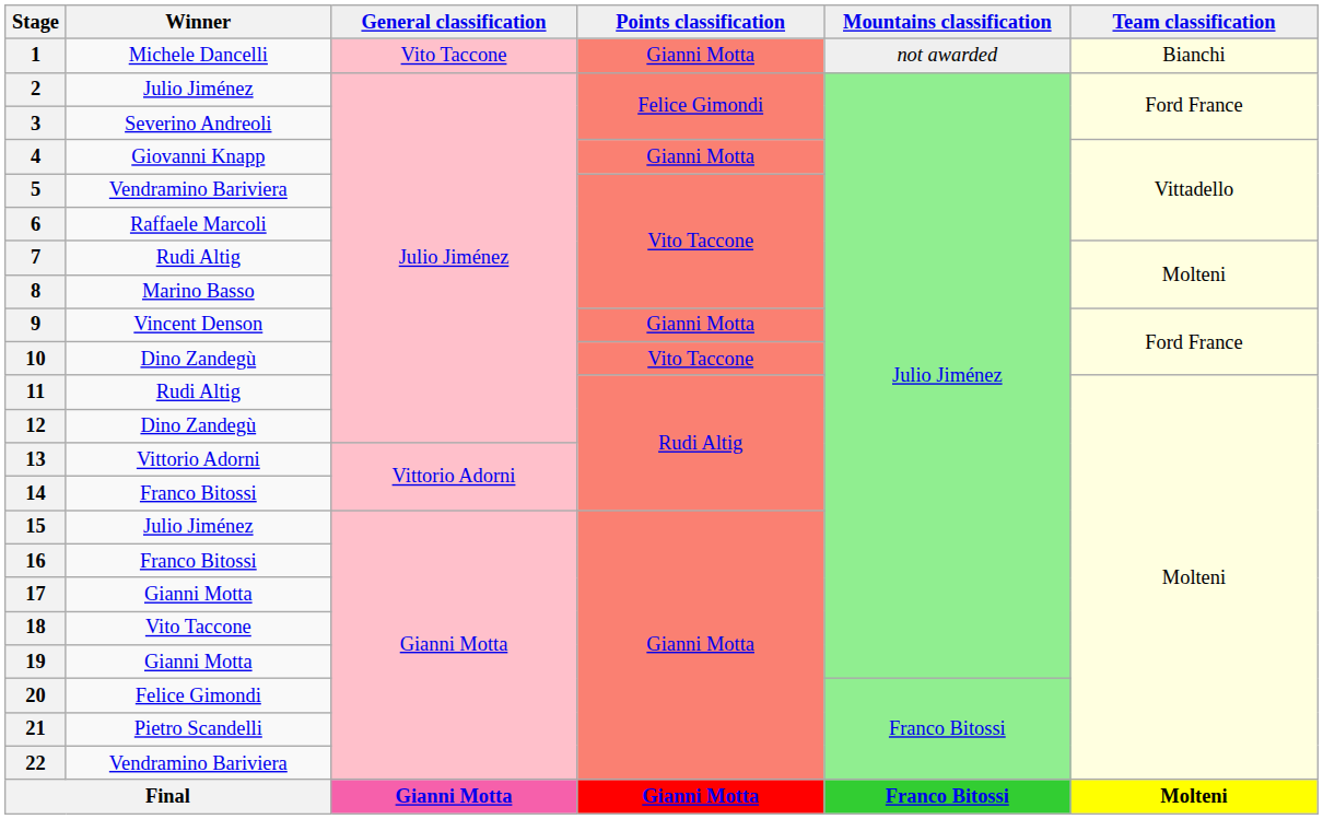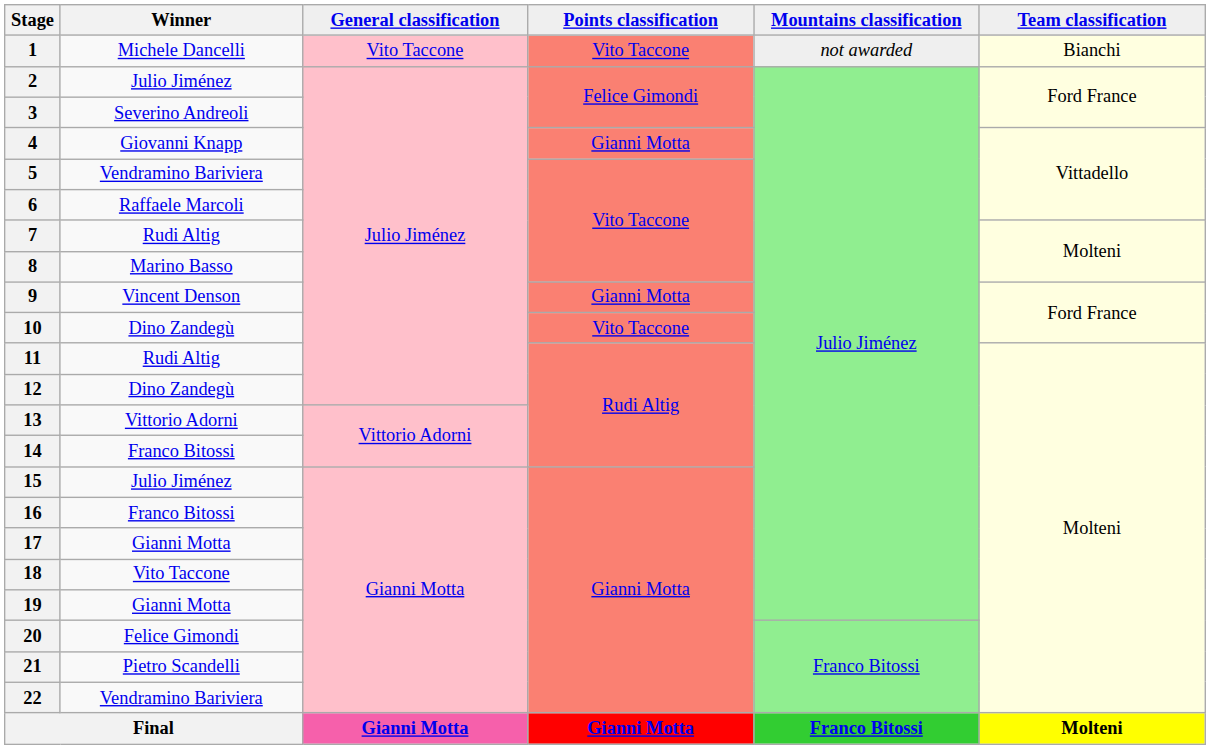 <table class="wikitable" style="text-align: center; font-size:smaller;">
 <tr style="background:#efefef;">
 <th style="width:1%;">Stage</th>
 <th style="width:15%;">Winner</th>
 <th style="background:#efefef; width:14%;"><a href='#'>General classification</a><br></th>
 <th style="background:#efefef; width:14%;"><a href='#'>Points classification</a></th>
 <th style="background:#efefef; width:14%;"><a href='#'>Mountains classification</a></th>
 <th style="background:#efefef; width:14%;"><a href='#'>Team classification</a></th>
 </tr>
 <tr>
 <th>1</th>
 <td><a href='#'>Michele Dancelli</a></td>
 <td style="background:pink;"><a href='#'>Vito Taccone</a></td>
-<td style="background:salmon;"><a href='#'>Gianni Motta</a></td>
+<td style="background:salmon;"><a href='#'>Vito Taccone</a></td>
 <td style="background:#EFEFEF;"><em>not awarded</em></td>
 <td style="background:lightyellow;" rowspan=1>Bianchi</td>
 </tr>
 <tr>
 <th>2</th>
 <td><a href='#'>Julio Jiménez</a></td>
 <td style="background:pink;" rowspan=11><a href='#'>Julio Jiménez</a></td>
 <td style="background:salmon;" rowspan=2><a href='#'>Felice Gimondi</a></td>
 <td style="background:lightgreen;" rowspan=18><a href='#'>Julio Jiménez</a></td>
 <td style="background:lightyellow;" rowspan=2>Ford France</td>
 </tr>
 <tr>
 <th>3</th>
 <td><a href='#'>Severino Andreoli</a></td>
 </tr>
 <tr>
 <th>4</th>
 <td><a href='#'>Giovanni Knapp</a></td>
 <td style="background:salmon;"><a href='#'>Gianni Motta</a></td>
 <td style="background:lightyellow;" rowspan=3>Vittadello</td>
 </tr>
 <tr>
 <th>5</th>
 <td><a href='#'>Vendramino Bariviera</a></td>
 <td style="background:salmon;" rowspan=4><a href='#'>Vito Taccone</a></td>
 </tr>
 <tr>
 <th>6</th>
 <td><a href='#'>Raffaele Marcoli</a></td>
 </tr>
 <tr>
 <th>7</th>
 <td><a href='#'>Rudi Altig</a></td>
 <td style="background:lightyellow;" rowspan=2>Molteni</td>
 </tr>
 <tr>
 <th>8</th>
 <td><a href='#'>Marino Basso</a></td>
 </tr>
 <tr>
 <th>9</th>
 <td><a href='#'>Vincent Denson</a></td>
 <td style="background:salmon;"><a href='#'>Gianni Motta</a></td>
 <td style="background:lightyellow;" rowspan=2>Ford France</td>
 </tr>
 <tr>
 <th>10</th>
 <td><a href='#'>Dino Zandegù</a></td>
 <td style="background:salmon;"><a href='#'>Vito Taccone</a></td>
 </tr>
 <tr>
 <th>11</th>
 <td><a href='#'>Rudi Altig</a></td>
 <td style="background:salmon;" rowspan=4><a href='#'>Rudi Altig</a></td>
 <td style="background:lightyellow;" rowspan=12>Molteni</td>
 </tr>
 <tr>
 <th>12</th>
 <td><a href='#'>Dino Zandegù</a></td>
 </tr>
 <tr>
 <th>13</th>
 <td><a href='#'>Vittorio Adorni</a></td>
 <td style="background:pink;" rowspan=2><a href='#'>Vittorio Adorni</a></td>
 </tr>
 <tr>
 <th>14</th>
 <td><a href='#'>Franco Bitossi</a></td>
 </tr>
 <tr>
 <th>15</th>
 <td><a href='#'>Julio Jiménez</a></td>
 <td style="background:pink;" rowspan=8><a href='#'>Gianni Motta</a></td>
 <td style="background:salmon;" rowspan=8><a href='#'>Gianni Motta</a></td>
 </tr>
 <tr>
 <th>16</th>
 <td><a href='#'>Franco Bitossi</a></td>
 </tr>
 <tr>
 <th>17</th>
 <td><a href='#'>Gianni Motta</a></td>
 </tr>
 <tr>
 <th>18</th>
 <td><a href='#'>Vito Taccone</a></td>
 </tr>
 <tr>
 <th>19</th>
 <td><a href='#'>Gianni Motta</a></td>
 </tr>
 <tr>
 <th>20</th>
 <td><a href='#'>Felice Gimondi</a></td>
 <td style="background:lightgreen;" rowspan=3><a href='#'>Franco Bitossi</a></td>
 </tr>
 <tr>
 <th>21</th>
 <td><a href='#'>Pietro Scandelli</a></td>
 </tr>
 <tr>
 <th>22</th>
 <td><a href='#'>Vendramino Bariviera</a></td>
 </tr>
 <tr>
 <th colspan=2><strong>Final</strong></th>
 <th style="background:#F660AB;"><strong><a href='#'>Gianni Motta</a></strong></th>
 <th style="background:red;"><strong><a href='#'>Gianni Motta</a></strong></th>
 <th style="background:#32CD32;"><strong><a href='#'>Franco Bitossi</a></strong></th>
 <th style="background:yellow;"><strong>Molteni</strong></th>
 </tr>
 </table>
